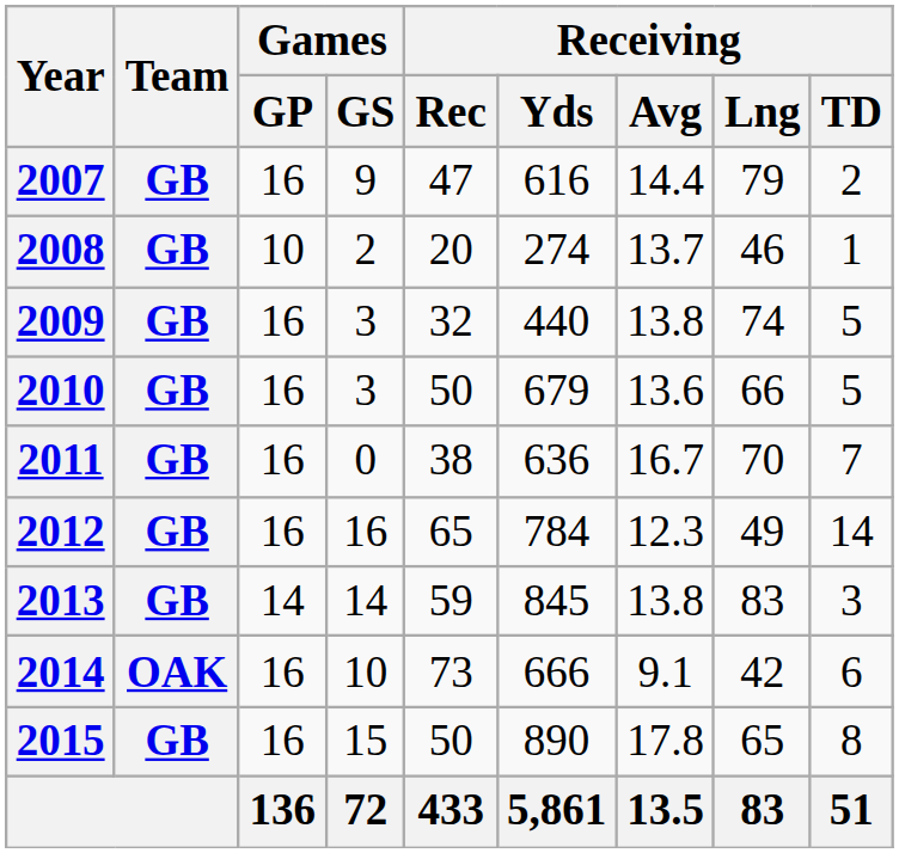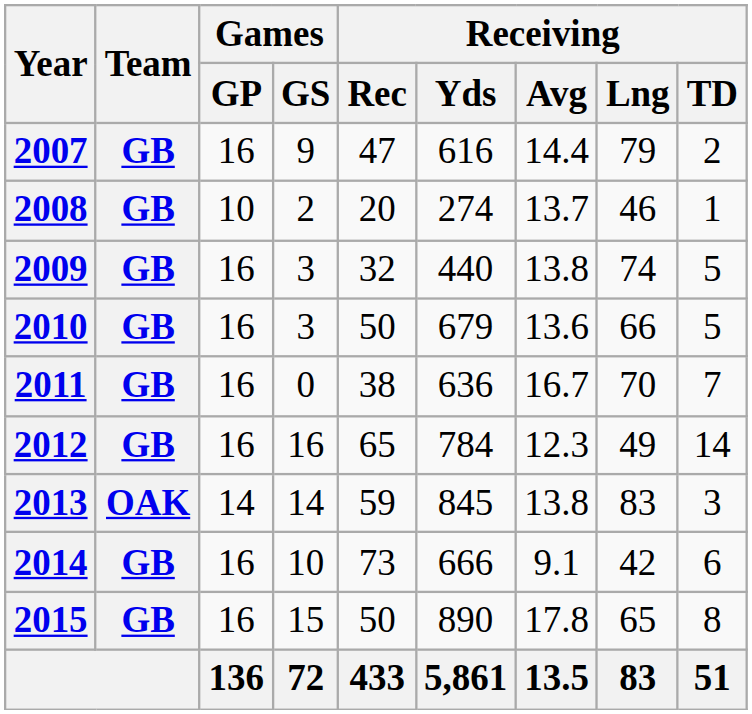 <table class=wikitable style="text-align:center;">
 <tr>
 <th rowspan="2">Year</th>
 <th rowspan="2">Team</th>
 <th colspan="2">Games</th>
 <th colspan="5">Receiving</th>
 </tr>
 <tr>
 <th>GP</th>
 <th>GS</th>
 <th>Rec</th>
 <th>Yds</th>
 <th>Avg</th>
 <th>Lng</th>
 <th>TD</th>
 </tr>
 <tr>
 <th><a href='#'>2007</a></th>
 <th><a href='#'>GB</a></th>
 <td>16</td>
 <td>9</td>
 <td>47</td>
 <td>616</td>
 <td>14.4</td>
 <td>79</td>
 <td>2</td>
 </tr>
 <tr>
 <th><a href='#'>2008</a></th>
 <th><a href='#'>GB</a></th>
 <td>10</td>
 <td>2</td>
 <td>20</td>
 <td>274</td>
 <td>13.7</td>
 <td>46</td>
 <td>1</td>
 </tr>
 <tr>
 <th><a href='#'>2009</a></th>
 <th><a href='#'>GB</a></th>
 <td>16</td>
 <td>3</td>
 <td>32</td>
 <td>440</td>
 <td>13.8</td>
 <td>74</td>
 <td>5</td>
 </tr>
 <tr>
 <th><a href='#'>2010</a></th>
 <th><a href='#'>GB</a></th>
 <td>16</td>
 <td>3</td>
 <td>50</td>
 <td>679</td>
 <td>13.6</td>
 <td>66</td>
 <td>5</td>
 </tr>
 <tr>
 <th><a href='#'>2011</a></th>
 <th><a href='#'>GB</a></th>
 <td>16</td>
 <td>0</td>
 <td>38</td>
 <td>636</td>
 <td>16.7</td>
 <td>70</td>
 <td>7</td>
 </tr>
 <tr>
 <th><a href='#'>2012</a></th>
 <th><a href='#'>GB</a></th>
 <td>16</td>
 <td>16</td>
 <td>65</td>
 <td>784</td>
 <td>12.3</td>
 <td>49</td>
 <td>14</td>
 </tr>
 <tr>
 <th><a href='#'>2013</a></th>
-<th><a href='#'>GB</a></th>
+<th><a href='#'>OAK</a></th>
 <td>14</td>
 <td>14</td>
 <td>59</td>
 <td>845</td>
 <td>13.8</td>
 <td>83</td>
 <td>3</td>
 </tr>
 <tr>
 <th><a href='#'>2014</a></th>
-<th><a href='#'>OAK</a></th>
+<th><a href='#'>GB</a></th>
 <td>16</td>
 <td>10</td>
 <td>73</td>
 <td>666</td>
 <td>9.1</td>
 <td>42</td>
 <td>6</td>
 </tr>
 <tr>
 <th><a href='#'>2015</a></th>
 <th><a href='#'>GB</a></th>
 <td>16</td>
 <td>15</td>
 <td>50</td>
 <td>890</td>
 <td>17.8</td>
 <td>65</td>
 <td>8</td>
 </tr>
 <tr>
 <th colspan="2"></th>
 <th>136</th>
 <th>72</th>
 <th>433</th>
 <th>5,861</th>
 <th>13.5</th>
 <th>83</th>
 <th>51</th>
 </tr>
 </table>
